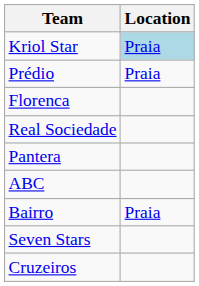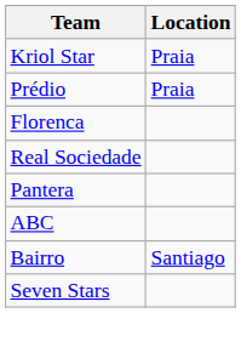 <table class="wikitable">
 <tr>
 <th>Team</th>
 <th>Location</th>
 </tr>
 <tr>
 <td><a href='#'>Kriol Star</a></td>
-<td style="background: lightblue;"><a href='#'>Praia</a></td>
+<td><a href='#'>Praia</a></td>
 </tr>
 <tr>
 <td><a href='#'>Prédio</a></td>
 <td><a href='#'>Praia</a></td>
 </tr>
 <tr>
 <td><a href='#'>Florenca</a></td>
 <td></td>
 </tr>
 <tr>
 <td><a href='#'>Real Sociedade</a></td>
 <td></td>
 </tr>
 <tr>
 <td><a href='#'>Pantera</a></td>
 <td></td>
 </tr>
 <tr>
 <td><a href='#'>ABC</a></td>
 <td></td>
 </tr>
 <tr>
 <td><a href='#'>Bairro</a></td>
-<td><a href='#'>Praia</a></td>
+<td><a href='#'>Santiago</a></td>
 </tr>
 <tr>
 <td><a href='#'>Seven Stars</a></td>
 <td></td>
 </tr>
-<tr>
-<td><a href='#'>Cruzeiros</a></td>
-<td></td>
-</tr>
 </table>
